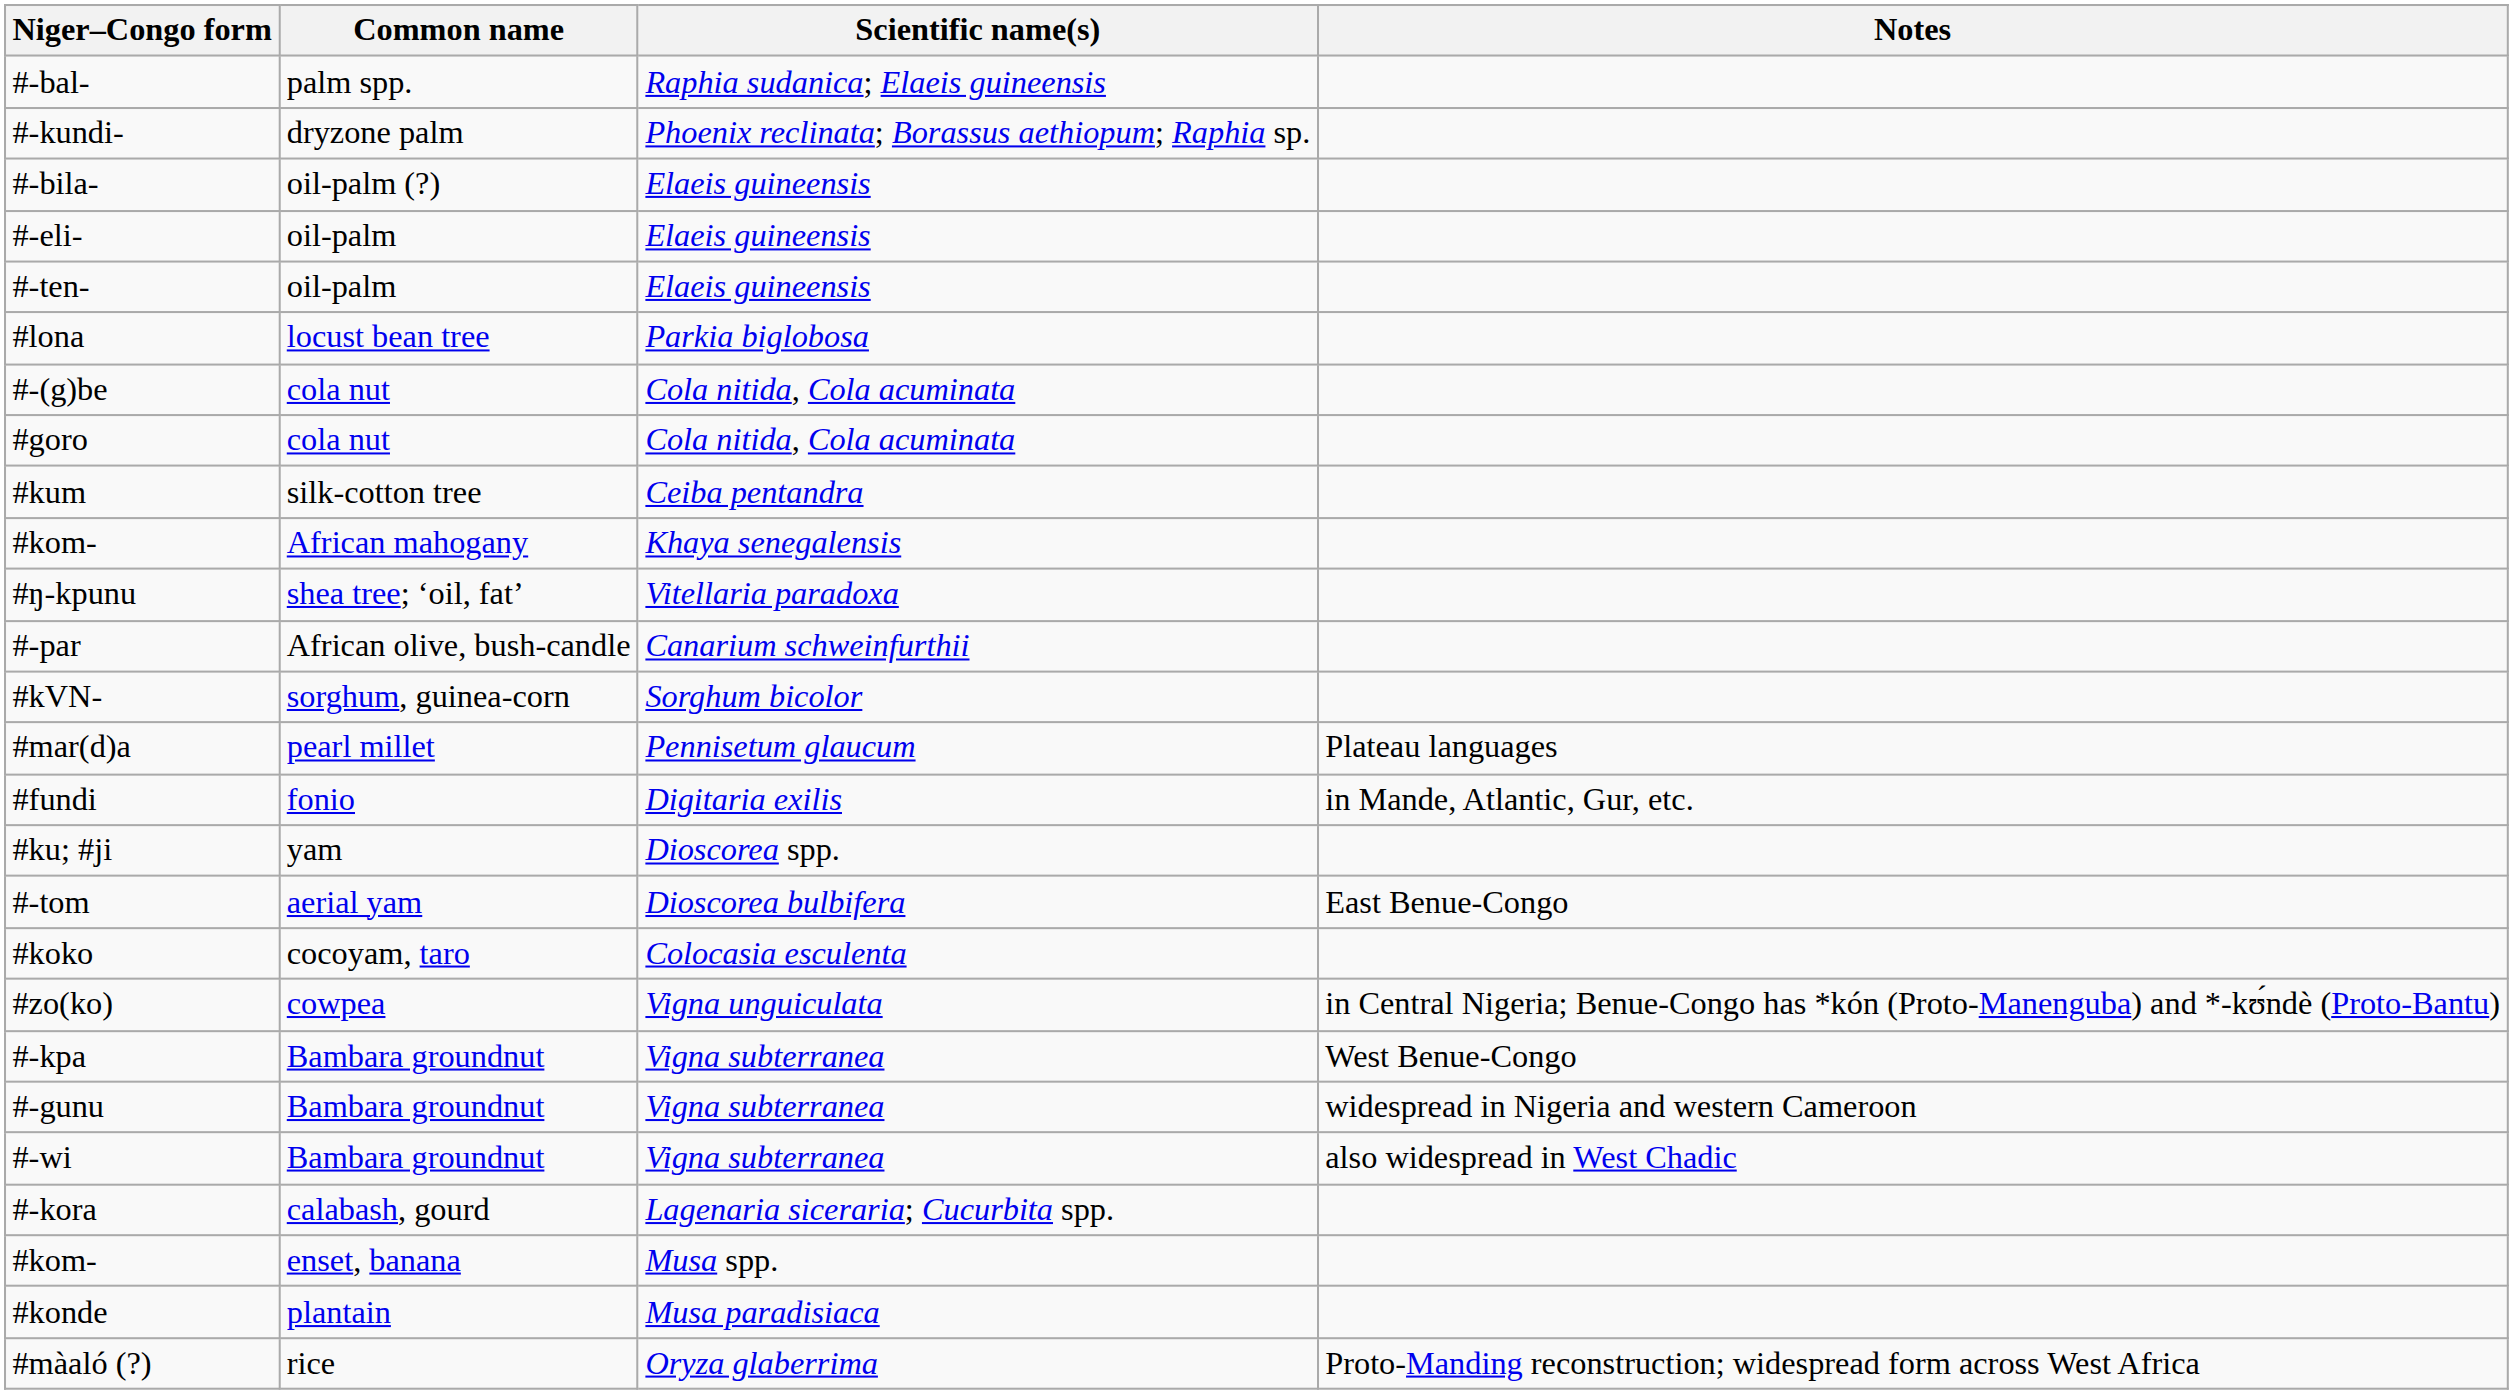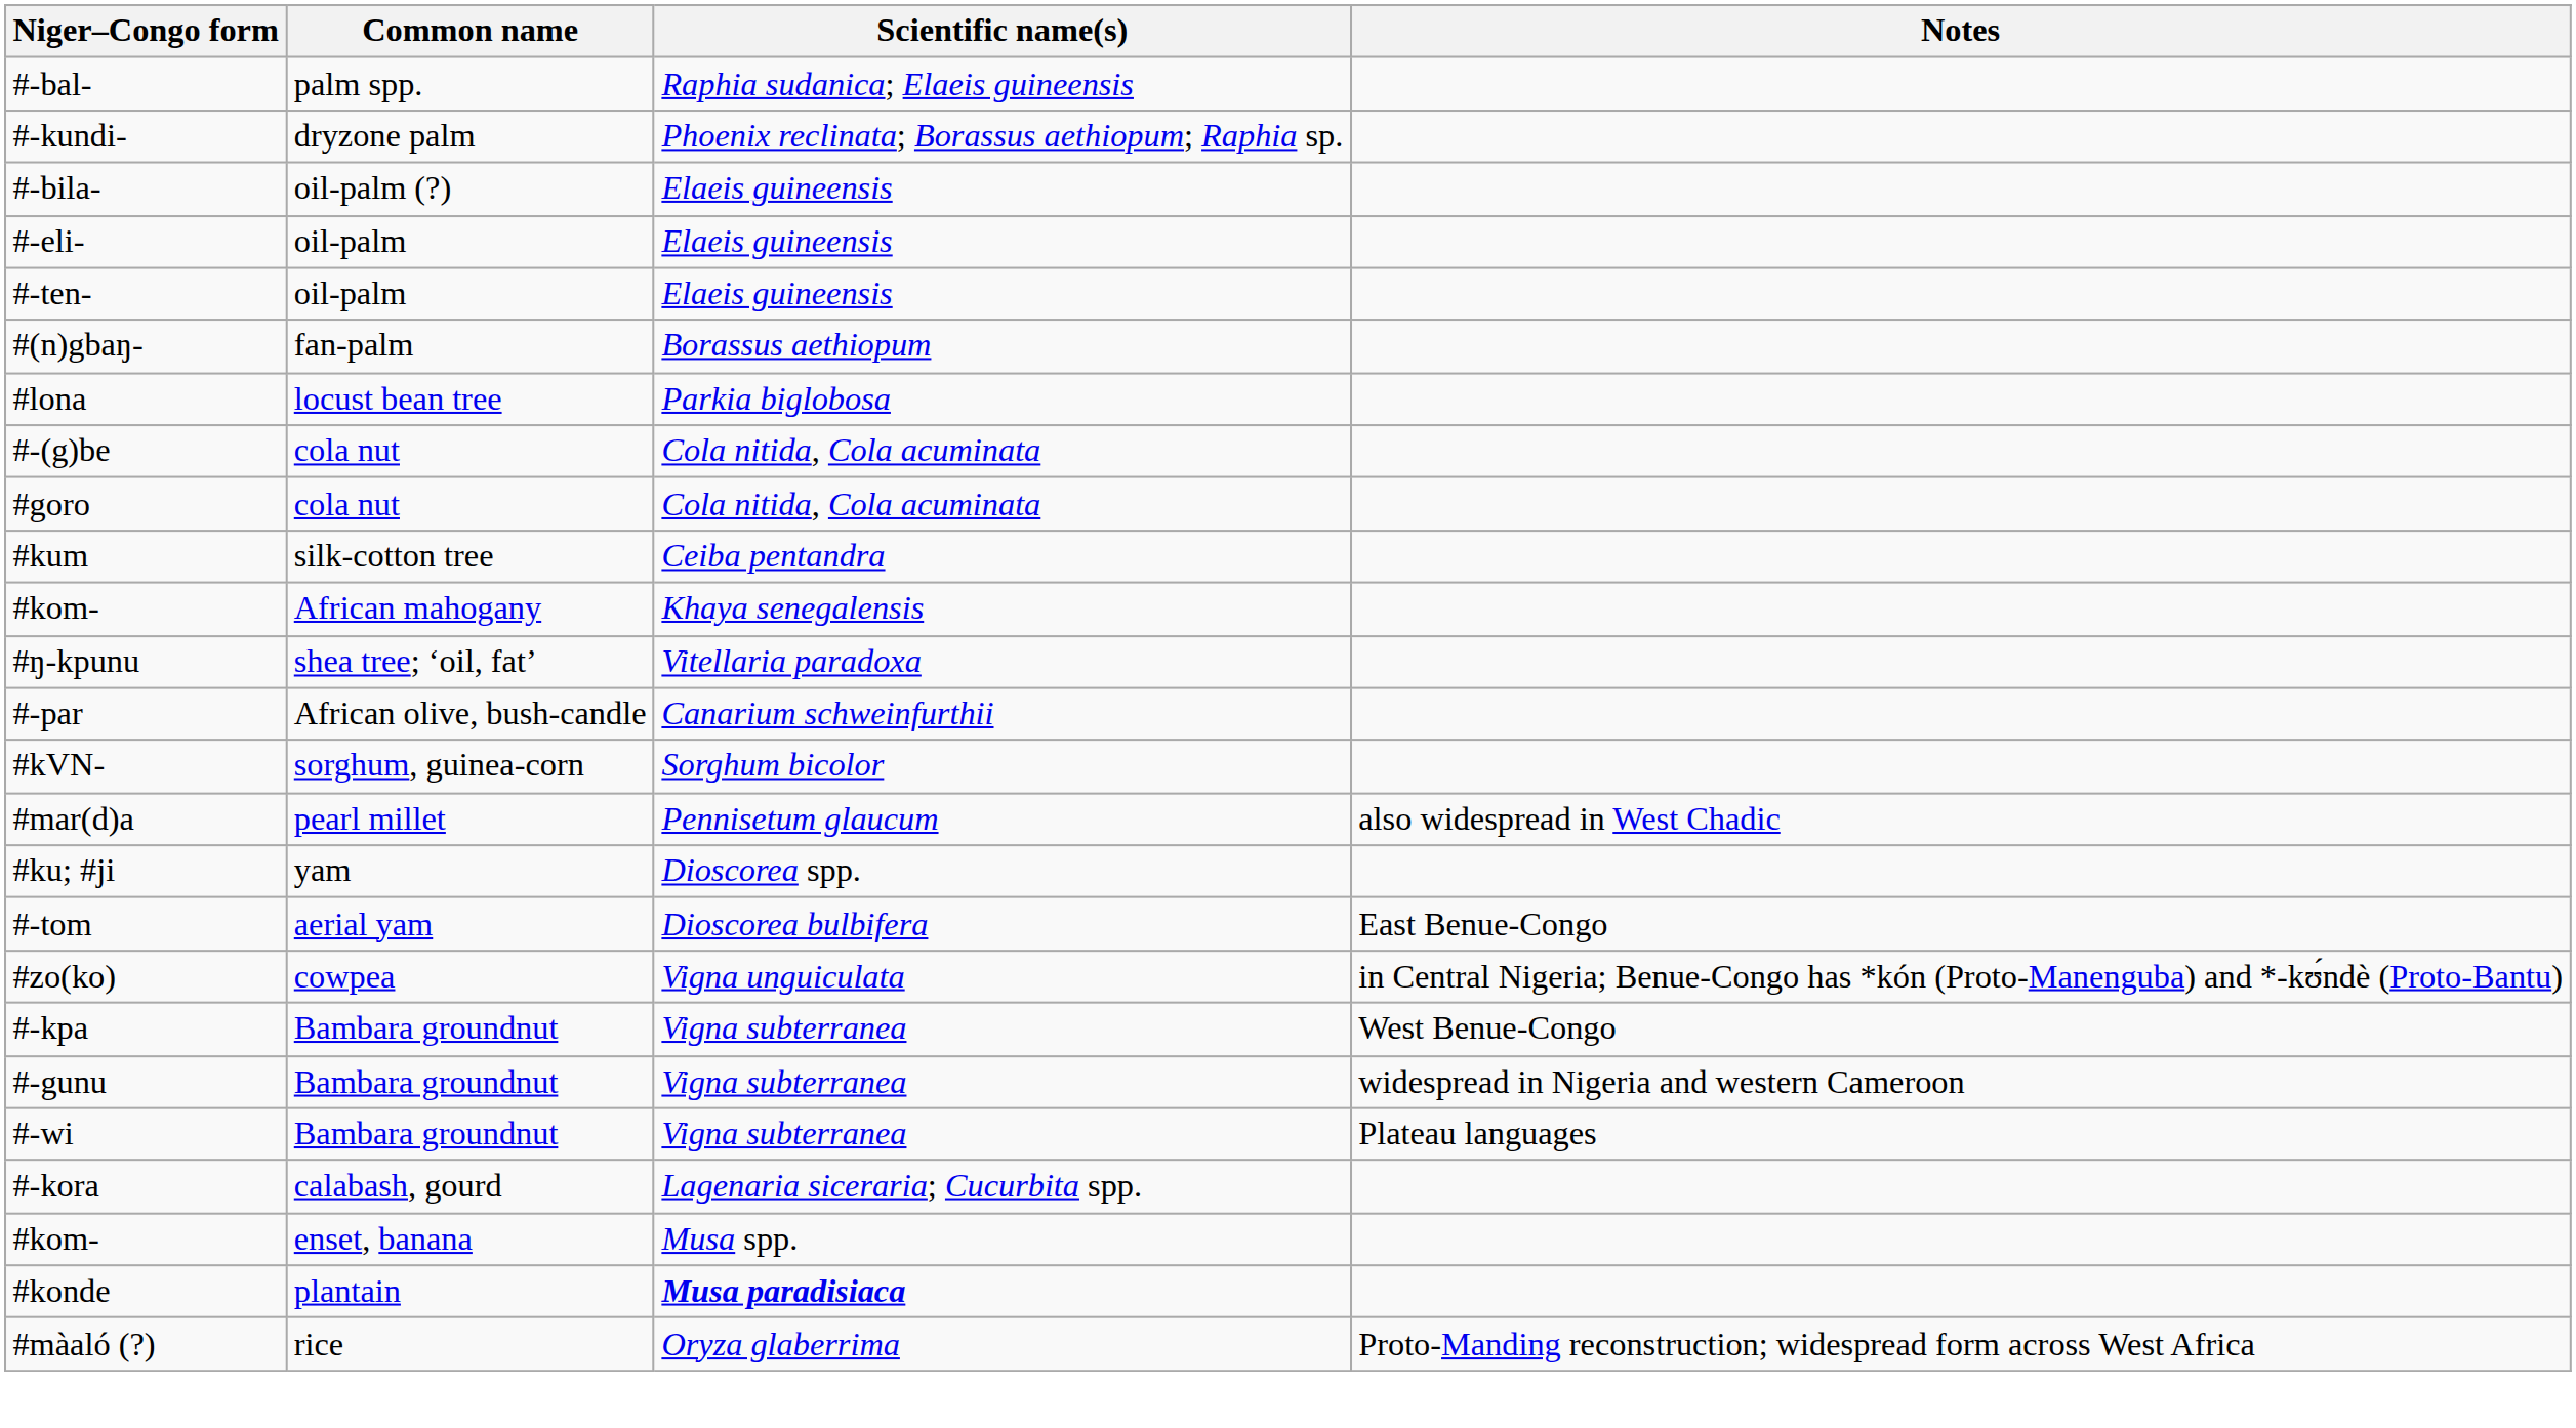 <table class="wikitable sortable">
 <tr>
 <th>Niger–Congo form</th>
 <th>Common name</th>
 <th>Scientific name(s)</th>
 <th>Notes</th>
 </tr>
 <tr>
 <td>#-bal-</td>
 <td>palm spp.</td>
 <td><em><a href='#'>Raphia sudanica</a></em>; <em><a href='#'>Elaeis guineensis</a></em></td>
 <td></td>
 </tr>
 <tr>
 <td>#-kundi-</td>
 <td>dryzone palm</td>
 <td><em><a href='#'>Phoenix reclinata</a></em>; <em><a href='#'>Borassus aethiopum</a></em>; <em><a href='#'>Raphia</a></em> sp.</td>
 <td></td>
 </tr>
 <tr>
 <td>#-bila-</td>
 <td>oil-palm (?)</td>
 <td><em><a href='#'>Elaeis guineensis</a></em></td>
 <td></td>
 </tr>
 <tr>
 <td>#-eli-</td>
 <td>oil-palm</td>
 <td><em><a href='#'>Elaeis guineensis</a></em></td>
 <td></td>
 </tr>
 <tr>
 <td>#-ten-</td>
 <td>oil-palm</td>
 <td><em><a href='#'>Elaeis guineensis</a></em></td>
+<td></td>
+</tr>
+<tr>
+<td>#(n)gbaŋ-</td>
+<td>fan-palm</td>
+<td><em><a href='#'>Borassus aethiopum</a></em></td>
 <td></td>
 </tr>
 <tr>
 <td>#lona</td>
 <td><a href='#'>locust bean tree</a></td>
 <td><em><a href='#'>Parkia biglobosa</a></em></td>
 <td></td>
 </tr>
 <tr>
 <td>#-(g)be</td>
 <td><a href='#'>cola nut</a></td>
 <td><em><a href='#'>Cola nitida</a></em>, <em><a href='#'>Cola acuminata</a></em></td>
 <td></td>
 </tr>
 <tr>
 <td>#goro</td>
 <td><a href='#'>cola nut</a></td>
 <td><em><a href='#'>Cola nitida</a></em>, <em><a href='#'>Cola acuminata</a></em></td>
 <td></td>
 </tr>
 <tr>
 <td>#kum</td>
 <td>silk-cotton tree</td>
 <td><em><a href='#'>Ceiba pentandra</a></em></td>
 <td></td>
 </tr>
 <tr>
 <td>#kom-</td>
 <td><a href='#'>African mahogany</a></td>
 <td><em><a href='#'>Khaya senegalensis</a></em></td>
 <td></td>
 </tr>
 <tr>
 <td>#ŋ-kpunu</td>
 <td><a href='#'>shea tree</a>; ‘oil, fat’</td>
 <td><em><a href='#'>Vitellaria paradoxa</a></em></td>
 <td></td>
 </tr>
 <tr>
 <td>#-par</td>
 <td>African olive, bush-candle</td>
 <td><em><a href='#'>Canarium schweinfurthii</a></em></td>
 <td></td>
 </tr>
 <tr>
 <td>#kVN-</td>
 <td><a href='#'>sorghum</a>, guinea-corn</td>
 <td><em><a href='#'>Sorghum bicolor</a></em></td>
 <td></td>
 </tr>
 <tr>
 <td>#mar(d)a</td>
 <td><a href='#'>pearl millet</a></td>
 <td><em><a href='#'>Pennisetum glaucum</a></em></td>
-<td>Plateau languages</td>
-</tr>
-<tr>
-<td>#fundi</td>
-<td><a href='#'>fonio</a></td>
-<td><em><a href='#'>Digitaria exilis</a></em></td>
-<td>in Mande, Atlantic, Gur, etc.</td>
+<td>also widespread in <a href='#'>West Chadic</a></td>
 </tr>
 <tr>
 <td>#ku; #ji</td>
 <td>yam</td>
 <td><em><a href='#'>Dioscorea</a></em> spp.</td>
 <td></td>
 </tr>
 <tr>
 <td>#-tom</td>
 <td><a href='#'>aerial yam</a></td>
 <td><em><a href='#'>Dioscorea bulbifera</a></em></td>
 <td>East Benue-Congo</td>
-</tr>
-<tr>
-<td>#koko</td>
-<td>cocoyam, <a href='#'>taro</a></td>
-<td><em><a href='#'>Colocasia esculenta</a></em></td>
-<td></td>
 </tr>
 <tr>
 <td>#zo(ko)</td>
 <td><a href='#'>cowpea</a></td>
 <td><em><a href='#'>Vigna unguiculata</a></em></td>
 <td>in Central Nigeria; Benue-Congo has *kón (Proto-<a href='#'>Manenguba</a>) and *-kʊ́ndè (<a href='#'>Proto-Bantu</a>)</td>
 </tr>
 <tr>
 <td>#-kpa</td>
 <td><a href='#'>Bambara groundnut</a></td>
 <td><em><a href='#'>Vigna subterranea</a></em></td>
 <td>West Benue-Congo</td>
 </tr>
 <tr>
 <td>#-gunu</td>
 <td><a href='#'>Bambara groundnut</a></td>
 <td><em><a href='#'>Vigna subterranea</a></em></td>
 <td>widespread in Nigeria and western Cameroon</td>
 </tr>
 <tr>
 <td>#-wi</td>
 <td><a href='#'>Bambara groundnut</a></td>
 <td><em><a href='#'>Vigna subterranea</a></em></td>
-<td>also widespread in <a href='#'>West Chadic</a></td>
+<td>Plateau languages</td>
 </tr>
 <tr>
 <td>#-kora</td>
 <td><a href='#'>calabash</a>, gourd</td>
 <td><em><a href='#'>Lagenaria siceraria</a></em>; <em><a href='#'>Cucurbita</a></em> spp.</td>
 <td></td>
 </tr>
 <tr>
 <td>#kom-</td>
 <td><a href='#'>enset</a>, <a href='#'>banana</a></td>
 <td><em><a href='#'>Musa</a></em> spp.</td>
 <td></td>
 </tr>
 <tr>
 <td>#konde</td>
 <td><a href='#'>plantain</a></td>
-<td><em><a href='#'>Musa paradisiaca</a></em></td>
+<td><strong><em><a href='#'>Musa paradisiaca</a></em></strong></td>
 <td></td>
 </tr>
 <tr>
 <td>#màaló (?)</td>
 <td>rice</td>
 <td><em><a href='#'>Oryza glaberrima</a></em></td>
 <td>Proto-<a href='#'>Manding</a> reconstruction; widespread form across West Africa</td>
 </tr>
 </table>
